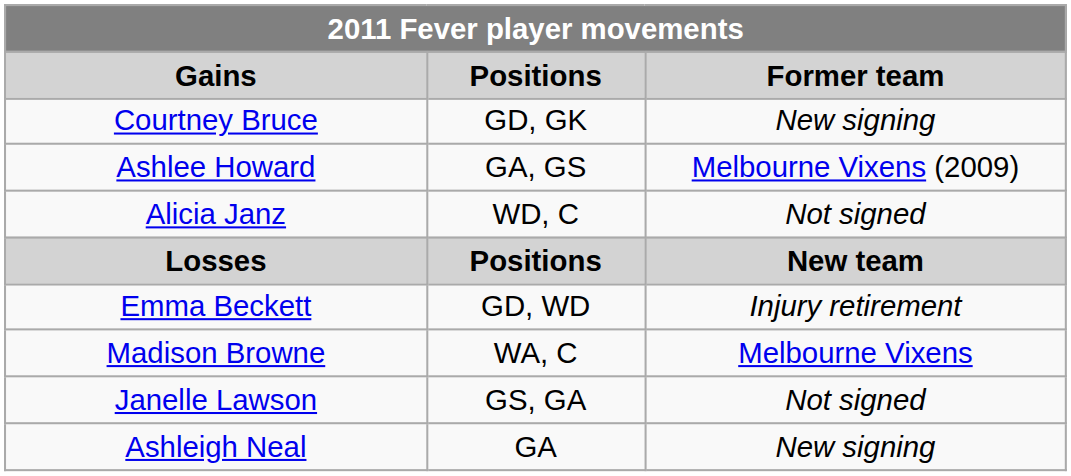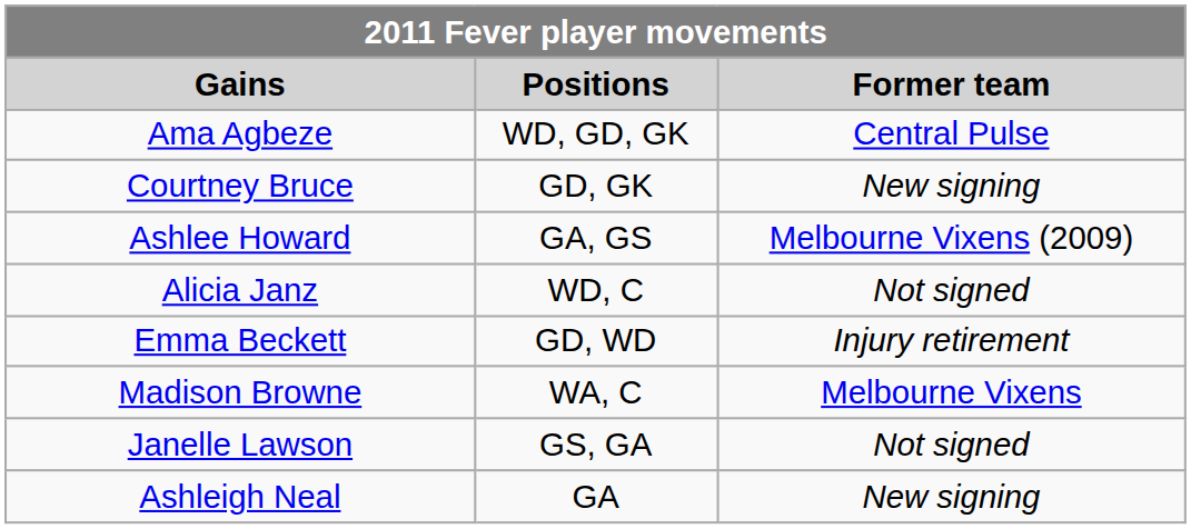 <table class=wikitable style="text-align:center; font-size:90%">
 <tr>
 <td colspan=3 bgcolor=gray style=color:white><strong>2011 Fever player movements</strong></td>
 </tr>
 <tr bgcolor=lightgray>
 <td width=200px><strong>Gains</strong></td>
 <td width=100px><strong>Positions</strong></td>
 <td width=200px><strong>Former team</strong></td>
+</tr>
+<tr>
+<td><a href='#'>Ama Agbeze</a></td>
+<td>WD, GD, GK</td>
+<td><a href='#'>Central Pulse</a></td>
 </tr>
 <tr>
 <td><a href='#'>Courtney Bruce</a></td>
 <td>GD, GK</td>
 <td><em>New signing</em></td>
 </tr>
 <tr>
 <td><a href='#'>Ashlee Howard</a></td>
 <td>GA, GS</td>
 <td><a href='#'>Melbourne Vixens</a> (2009)</td>
 </tr>
 <tr>
 <td><a href='#'>Alicia Janz</a></td>
 <td>WD, C</td>
 <td><em>Not signed</em></td>
-</tr>
-<tr bgcolor=lightgray>
-<td width=200px><strong>Losses</strong></td>
-<td width=100px><strong>Positions</strong></td>
-<td width=200px><strong>New team</strong></td>
 </tr>
 <tr>
 <td><a href='#'>Emma Beckett</a></td>
 <td>GD, WD</td>
 <td><em>Injury retirement</em></td>
 </tr>
 <tr>
 <td><a href='#'>Madison Browne</a></td>
 <td>WA, C</td>
 <td><a href='#'>Melbourne Vixens</a></td>
 </tr>
 <tr>
 <td><a href='#'>Janelle Lawson</a></td>
 <td>GS, GA</td>
 <td><em>Not signed</em></td>
 </tr>
 <tr>
 <td><a href='#'>Ashleigh Neal</a></td>
 <td>GA</td>
 <td><em>New signing</em></td>
 </tr>
 </table>
